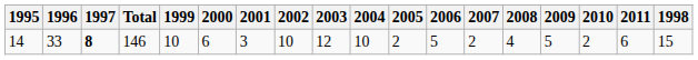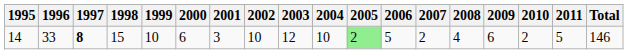 <table class="wikitable">
 <tr>
 <th>1995</th>
 <th>1996</th>
 <th>1997</th>
-<th>Total</th>
+<th>1998</th>
 <th>1999</th>
 <th>2000</th>
 <th>2001</th>
 <th>2002</th>
 <th>2003</th>
 <th>2004</th>
 <th>2005</th>
 <th>2006</th>
 <th>2007</th>
 <th>2008</th>
 <th>2009</th>
 <th>2010</th>
 <th>2011</th>
-<th>1998</th>
+<th>Total</th>
 </tr>
 <tr>
 <td>14</td>
 <td>33</td>
 <td><strong>8</strong></td>
-<td>146</td>
+<td>15</td>
 <td>10</td>
 <td>6</td>
 <td>3</td>
 <td>10</td>
 <td>12</td>
 <td>10</td>
-<td>2</td>
+<td style="background: lightgreen;">2</td>
 <td>5</td>
 <td>2</td>
 <td>4</td>
+<td>6</td>
+<td>2</td>
 <td>5</td>
-<td>2</td>
-<td>6</td>
-<td>15</td>
+<td>146</td>
 </tr>
 </table>
